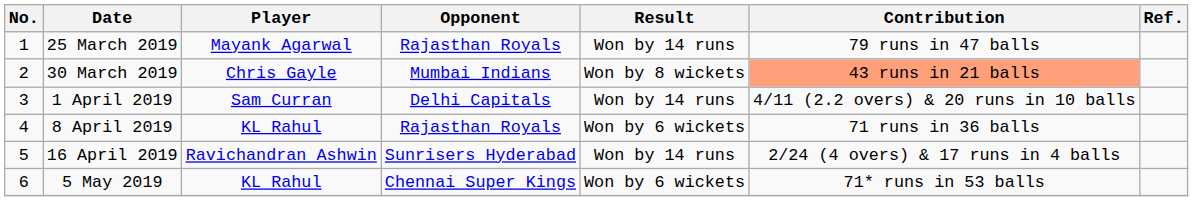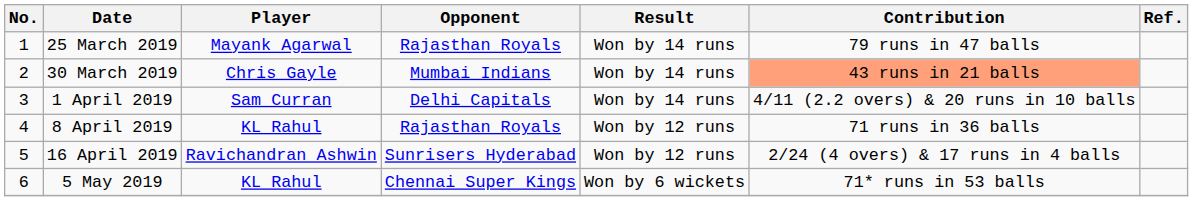 <table class="wikitable sortable" style="text-align: center;">
 <tr>
 <th>No.</th>
 <th>Date</th>
 <th>Player</th>
 <th>Opponent</th>
 <th>Result</th>
 <th>Contribution</th>
 <th>Ref.</th>
 </tr>
 <tr>
 <td>1</td>
 <td>25 March 2019</td>
 <td><a href='#'>Mayank Agarwal</a></td>
 <td><a href='#'>Rajasthan Royals</a></td>
 <td>Won by 14 runs</td>
 <td>79 runs in 47 balls</td>
 <td></td>
 </tr>
 <tr>
 <td>2</td>
 <td>30 March 2019</td>
 <td><a href='#'>Chris Gayle</a></td>
 <td><a href='#'>Mumbai Indians</a></td>
-<td>Won by 8 wickets</td>
+<td>Won by 14 runs</td>
 <td style="background: lightsalmon;">43 runs in 21 balls</td>
 <td></td>
 </tr>
 <tr>
 <td>3</td>
 <td>1 April 2019</td>
 <td><a href='#'>Sam Curran</a></td>
 <td><a href='#'>Delhi Capitals</a></td>
 <td>Won by 14 runs</td>
 <td>4/11 (2.2 overs) & 20 runs in 10 balls</td>
 <td></td>
 </tr>
 <tr>
 <td>4</td>
 <td>8 April 2019</td>
 <td><a href='#'>KL Rahul</a></td>
 <td><a href='#'>Rajasthan Royals</a></td>
-<td>Won by 6 wickets</td>
+<td>Won by 12 runs</td>
 <td>71 runs in 36 balls</td>
 <td></td>
 </tr>
 <tr>
 <td>5</td>
 <td>16 April 2019</td>
 <td><a href='#'>Ravichandran Ashwin</a></td>
 <td><a href='#'>Sunrisers Hyderabad</a></td>
-<td>Won by 14 runs</td>
+<td>Won by 12 runs</td>
 <td>2/24 (4 overs) & 17 runs in 4 balls</td>
 <td></td>
 </tr>
 <tr>
 <td>6</td>
 <td>5 May 2019</td>
 <td><a href='#'>KL Rahul</a></td>
 <td><a href='#'>Chennai Super Kings</a></td>
 <td>Won by 6 wickets</td>
 <td>71* runs in 53 balls</td>
 <td></td>
 </tr>
 <tr>
 </tr>
 </table>
